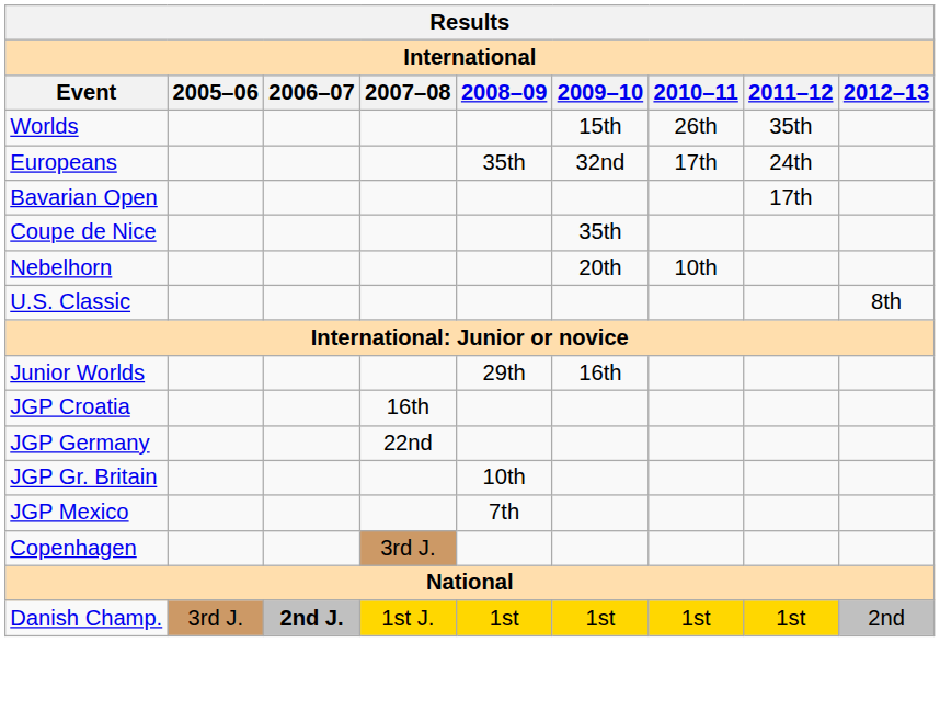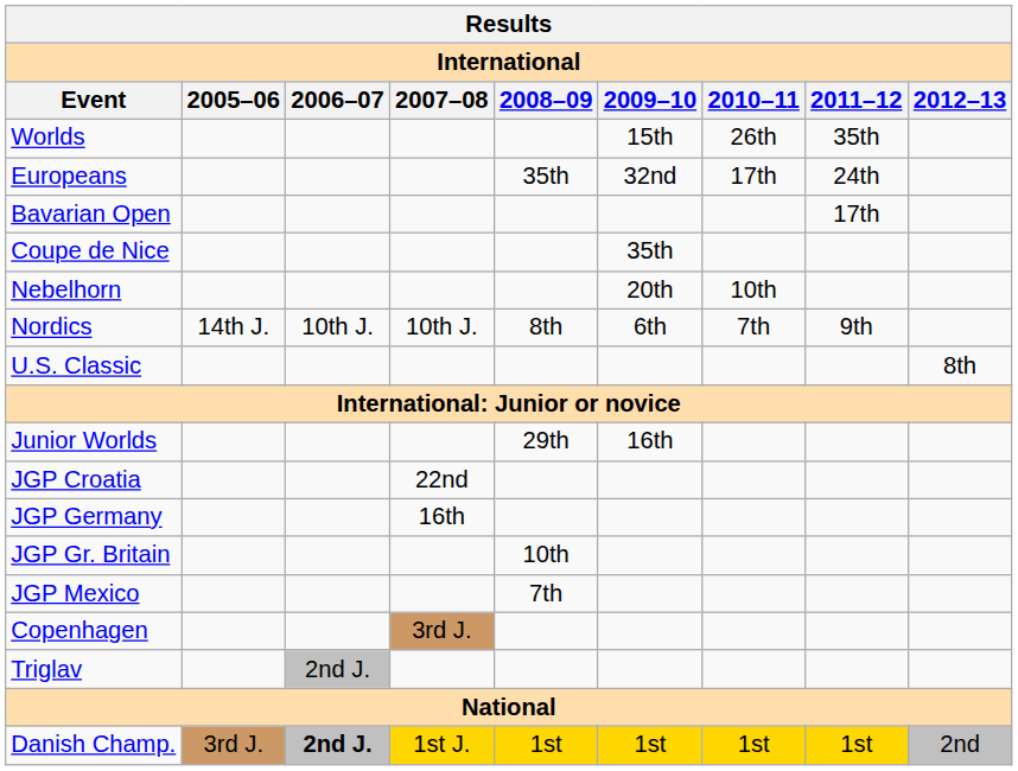 <table class="wikitable" style="text-align:center">
 <tr>
 <th colspan="9" align="center"><strong>Results</strong></th>
 </tr>
 <tr>
 <th colspan="9" style="background-color: #ffdead; " align="center"><strong>International</strong></th>
 </tr>
 <tr>
 <th>Event</th>
 <th>2005–06</th>
 <th>2006–07</th>
 <th>2007–08</th>
 <th><a href='#'>2008–09</a></th>
 <th><a href='#'>2009–10</a></th>
 <th><a href='#'>2010–11</a></th>
 <th><a href='#'>2011–12</a></th>
 <th><a href='#'>2012–13</a></th>
 </tr>
 <tr>
 <td align=left><a href='#'>Worlds</a></td>
 <td></td>
 <td></td>
 <td></td>
 <td></td>
 <td>15th</td>
 <td>26th</td>
 <td>35th</td>
 <td></td>
 </tr>
 <tr>
 <td align=left><a href='#'>Europeans</a></td>
 <td></td>
 <td></td>
 <td></td>
 <td>35th</td>
 <td>32nd</td>
 <td>17th</td>
 <td>24th</td>
 <td></td>
 </tr>
 <tr>
 <td align=left><a href='#'>Bavarian Open</a></td>
 <td></td>
 <td></td>
 <td></td>
 <td></td>
 <td></td>
 <td></td>
 <td>17th</td>
 <td></td>
 </tr>
 <tr>
 <td align=left><a href='#'>Coupe de Nice</a></td>
 <td></td>
 <td></td>
 <td></td>
 <td></td>
 <td>35th</td>
 <td></td>
 <td></td>
 <td></td>
 </tr>
 <tr>
 <td align=left><a href='#'>Nebelhorn</a></td>
 <td></td>
 <td></td>
 <td></td>
 <td></td>
 <td>20th</td>
 <td>10th</td>
 <td></td>
 <td></td>
 </tr>
 <tr>
+<td align=left><a href='#'>Nordics</a></td>
+<td>14th J.</td>
+<td>10th J.</td>
+<td>10th J.</td>
+<td>8th</td>
+<td>6th</td>
+<td>7th</td>
+<td>9th</td>
+<td></td>
+</tr>
+<tr>
 <td align=left><a href='#'>U.S. Classic</a></td>
 <td></td>
 <td></td>
 <td></td>
 <td></td>
 <td></td>
 <td></td>
 <td></td>
 <td>8th</td>
 </tr>
 <tr>
 <th colspan="9" style="background-color: #ffdead; " align="center"><strong>International: Junior or novice</strong></th>
 </tr>
 <tr>
 <td align=left><a href='#'>Junior Worlds</a></td>
 <td></td>
 <td></td>
 <td></td>
 <td>29th</td>
 <td>16th</td>
 <td></td>
 <td></td>
 <td></td>
 </tr>
 <tr>
 <td align=left><a href='#'>JGP Croatia</a></td>
 <td></td>
 <td></td>
-<td>16th</td>
+<td>22nd</td>
 <td></td>
 <td></td>
 <td></td>
 <td></td>
 <td></td>
 </tr>
 <tr>
 <td align=left><a href='#'>JGP Germany</a></td>
 <td></td>
 <td></td>
-<td>22nd</td>
+<td>16th</td>
 <td></td>
 <td></td>
 <td></td>
 <td></td>
 <td></td>
 </tr>
 <tr>
 <td align=left><a href='#'>JGP Gr. Britain</a></td>
 <td></td>
 <td></td>
 <td></td>
 <td>10th</td>
 <td></td>
 <td></td>
 <td></td>
 <td></td>
 </tr>
 <tr>
 <td align=left><a href='#'>JGP Mexico</a></td>
 <td></td>
 <td></td>
 <td></td>
 <td>7th</td>
 <td></td>
 <td></td>
 <td></td>
 <td></td>
 </tr>
 <tr>
 <td align=left><a href='#'>Copenhagen</a></td>
 <td></td>
 <td></td>
 <td bgcolor=cc9966>3rd J.</td>
 <td></td>
 <td></td>
 <td></td>
 <td></td>
 <td></td>
 </tr>
 <tr>
+<td align="left"><a href='#'>Triglav</a></td>
+<td></td>
+<td bgcolor="silver">2nd J.</td>
+<td></td>
+<td></td>
+<td></td>
+<td></td>
+<td></td>
+<td></td>
+</tr>
+<tr>
 <th colspan="9" style="background-color: #ffdead; " align="center"><strong>National</strong></th>
 </tr>
 <tr>
 <td align="left"><a href='#'>Danish Champ.</a></td>
 <td bgcolor="cc9966">3rd J.</td>
 <td bgcolor="silver"><strong>2nd J.</strong></td>
 <td bgcolor="gold">1st J.</td>
 <td bgcolor="gold">1st</td>
 <td bgcolor="gold">1st</td>
 <td bgcolor="gold">1st</td>
 <td bgcolor="gold">1st</td>
 <td bgcolor="silver">2nd</td>
 </tr>
 </table>
